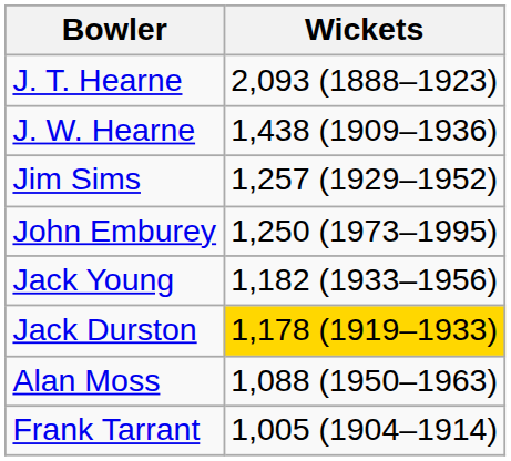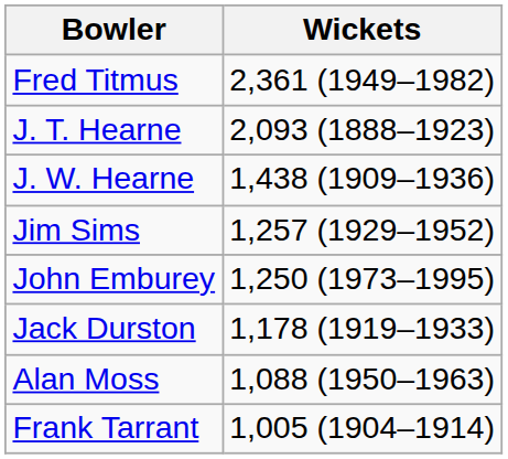 <table class="wikitable">
 <tr>
 <th>Bowler</th>
 <th>Wickets</th>
+</tr>
+<tr>
+<td><a href='#'>Fred Titmus</a></td>
+<td>2,361 (1949–1982)</td>
 </tr>
 <tr>
 <td><a href='#'>J. T. Hearne</a></td>
 <td>2,093 (1888–1923)</td>
 </tr>
 <tr>
 <td><a href='#'>J. W. Hearne</a></td>
 <td>1,438 (1909–1936)</td>
 </tr>
 <tr>
 <td><a href='#'>Jim Sims</a></td>
 <td>1,257 (1929–1952)</td>
 </tr>
 <tr>
 <td><a href='#'>John Emburey</a></td>
 <td>1,250 (1973–1995)</td>
 </tr>
 <tr>
-<td><a href='#'>Jack Young</a></td>
-<td>1,182 (1933–1956)</td>
-</tr>
-<tr>
 <td><a href='#'>Jack Durston</a></td>
-<td style="background: gold;">1,178 (1919–1933)</td>
+<td>1,178 (1919–1933)</td>
 </tr>
 <tr>
 <td><a href='#'>Alan Moss</a></td>
 <td>1,088 (1950–1963)</td>
 </tr>
 <tr>
 <td><a href='#'>Frank Tarrant</a></td>
 <td>1,005 (1904–1914)</td>
 </tr>
 </table>
